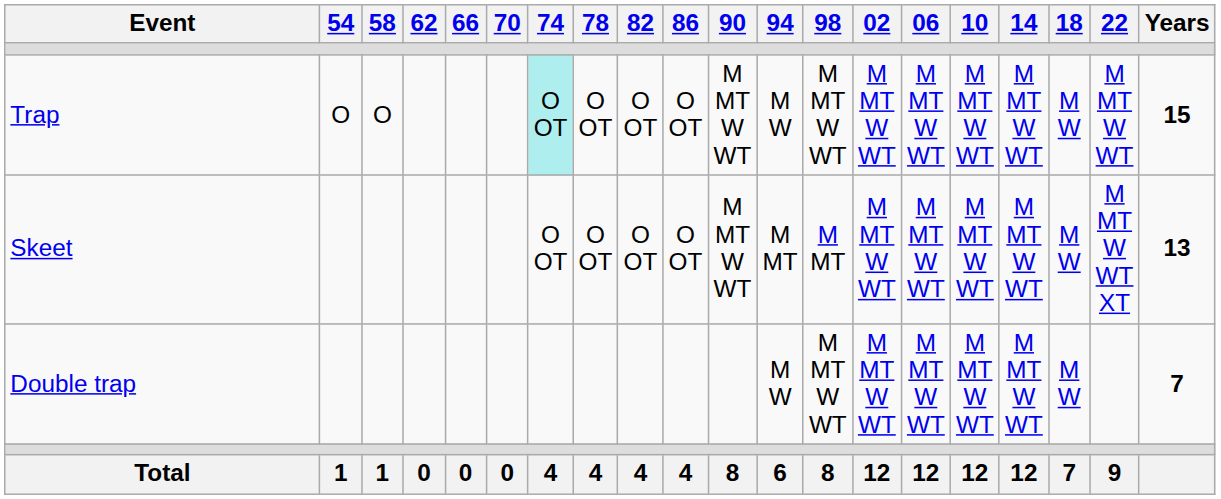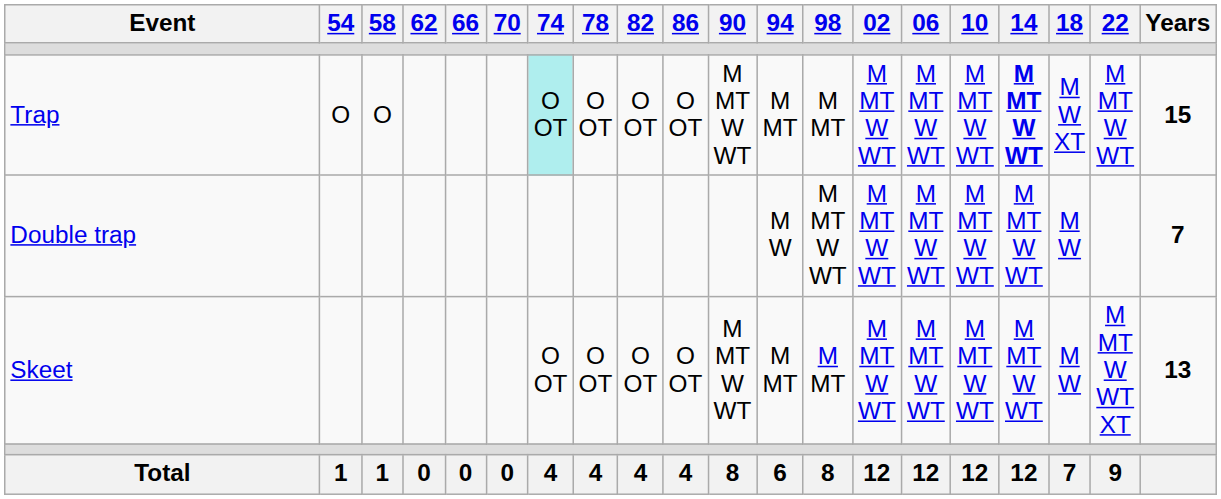 <table class="wikitable" style="text-align:center">
 <tr>
 <th width="200">Event</th>
 <th width=20><a href='#'>54</a></th>
 <th width=20><a href='#'>58</a></th>
 <th width=20><a href='#'>62</a></th>
 <th width=20><a href='#'>66</a></th>
 <th width=20><a href='#'>70</a></th>
 <th width=20><a href='#'>74</a></th>
 <th width=20><a href='#'>78</a></th>
 <th width=20><a href='#'>82</a></th>
 <th width=20><a href='#'>86</a></th>
 <th width=20><a href='#'>90</a></th>
 <th width=20><a href='#'>94</a></th>
 <th width=20><a href='#'>98</a></th>
 <th width=20><a href='#'>02</a></th>
 <th width=20><a href='#'>06</a></th>
 <th width=20><a href='#'>10</a></th>
 <th width=20><a href='#'>14</a></th>
 <th width=20><a href='#'>18</a></th>
 <th width=20><a href='#'>22</a></th>
 <th width=40>Years</th>
 </tr>
 <tr bgcolor=#DDDDDD>
 <td colspan=20></td>
 </tr>
 <tr>
 <td align=left><a href='#'>Trap</a></td>
 <td>O</td>
 <td>O</td>
 <td></td>
 <td></td>
 <td></td>
 <td style="background: paleturquoise;">O<br>OT</td>
 <td>O<br>OT</td>
 <td>O<br>OT</td>
 <td>O<br>OT</td>
 <td>M<br>MT<br>W<br>WT</td>
+<td>M<br>MT</td>
+<td>M<br>MT</td>
+<td><a href='#'>M</a><br><a href='#'>MT</a><br><a href='#'>W</a><br><a href='#'>WT</a></td>
+<td><a href='#'>M</a><br><a href='#'>MT</a><br><a href='#'>W</a><br><a href='#'>WT</a></td>
+<td><a href='#'>M</a><br><a href='#'>MT</a><br><a href='#'>W</a><br><a href='#'>WT</a></td>
+<td><strong><a href='#'>M</a><br><a href='#'>MT</a><br><a href='#'>W</a><br><a href='#'>WT</a></strong></td>
+<td><a href='#'>M</a><br><a href='#'>W</a><br><a href='#'>XT</a></td>
+<td><a href='#'>M</a><br><a href='#'>MT</a><br><a href='#'>W</a><br><a href='#'>WT</a></td>
+<td><strong>15</strong></td>
+</tr>
+<tr>
+<td align=left><a href='#'>Double trap</a></td>
+<td></td>
+<td></td>
+<td></td>
+<td></td>
+<td></td>
+<td></td>
+<td></td>
+<td></td>
+<td></td>
+<td></td>
 <td>M<br>W</td>
 <td>M<br>MT<br>W<br>WT</td>
 <td><a href='#'>M</a><br><a href='#'>MT</a><br><a href='#'>W</a><br><a href='#'>WT</a></td>
 <td><a href='#'>M</a><br><a href='#'>MT</a><br><a href='#'>W</a><br><a href='#'>WT</a></td>
 <td><a href='#'>M</a><br><a href='#'>MT</a><br><a href='#'>W</a><br><a href='#'>WT</a></td>
 <td><a href='#'>M</a><br><a href='#'>MT</a><br><a href='#'>W</a><br><a href='#'>WT</a></td>
 <td><a href='#'>M</a><br><a href='#'>W</a></td>
-<td><a href='#'>M</a><br><a href='#'>MT</a><br><a href='#'>W</a><br><a href='#'>WT</a></td>
-<td><strong>15</strong></td>
+<td></td>
+<td><strong>7</strong></td>
 </tr>
 <tr>
 <td align=left><a href='#'>Skeet</a></td>
 <td></td>
 <td></td>
 <td></td>
 <td></td>
 <td></td>
 <td>O<br>OT</td>
 <td>O<br>OT</td>
 <td>O<br>OT</td>
 <td>O<br>OT</td>
 <td>M<br>MT<br>W<br>WT</td>
 <td>M<br>MT</td>
 <td><a href='#'>M</a><br>MT</td>
 <td><a href='#'>M</a><br><a href='#'>MT</a><br><a href='#'>W</a><br><a href='#'>WT</a></td>
 <td><a href='#'>M</a><br><a href='#'>MT</a><br><a href='#'>W</a><br><a href='#'>WT</a></td>
 <td><a href='#'>M</a><br><a href='#'>MT</a><br><a href='#'>W</a><br><a href='#'>WT</a></td>
 <td><a href='#'>M</a><br><a href='#'>MT</a><br><a href='#'>W</a><br><a href='#'>WT</a></td>
 <td><a href='#'>M</a><br><a href='#'>W</a></td>
 <td><a href='#'>M</a><br><a href='#'>MT</a><br><a href='#'>W</a><br><a href='#'>WT</a><br><a href='#'>XT</a></td>
 <td><strong>13</strong></td>
-</tr>
-<tr>
-<td align=left><a href='#'>Double trap</a></td>
-<td></td>
-<td></td>
-<td></td>
-<td></td>
-<td></td>
-<td></td>
-<td></td>
-<td></td>
-<td></td>
-<td></td>
-<td>M<br>W</td>
-<td>M<br>MT<br>W<br>WT</td>
-<td><a href='#'>M</a><br><a href='#'>MT</a><br><a href='#'>W</a><br><a href='#'>WT</a></td>
-<td><a href='#'>M</a><br><a href='#'>MT</a><br><a href='#'>W</a><br><a href='#'>WT</a></td>
-<td><a href='#'>M</a><br><a href='#'>MT</a><br><a href='#'>W</a><br><a href='#'>WT</a></td>
-<td><a href='#'>M</a><br><a href='#'>MT</a><br><a href='#'>W</a><br><a href='#'>WT</a></td>
-<td><a href='#'>M</a><br><a href='#'>W</a></td>
-<td></td>
-<td><strong>7</strong></td>
 </tr>
 <tr bgcolor=#DDDDDD>
 <td colspan=20></td>
 </tr>
 <tr>
 <th>Total</th>
 <th>1</th>
 <th>1</th>
 <th>0</th>
 <th>0</th>
 <th>0</th>
 <th>4</th>
 <th>4</th>
 <th>4</th>
 <th>4</th>
 <th>8</th>
 <th>6</th>
 <th>8</th>
 <th>12</th>
 <th>12</th>
 <th>12</th>
 <th>12</th>
 <th>7</th>
 <th>9</th>
 <th></th>
 </tr>
 </table>
